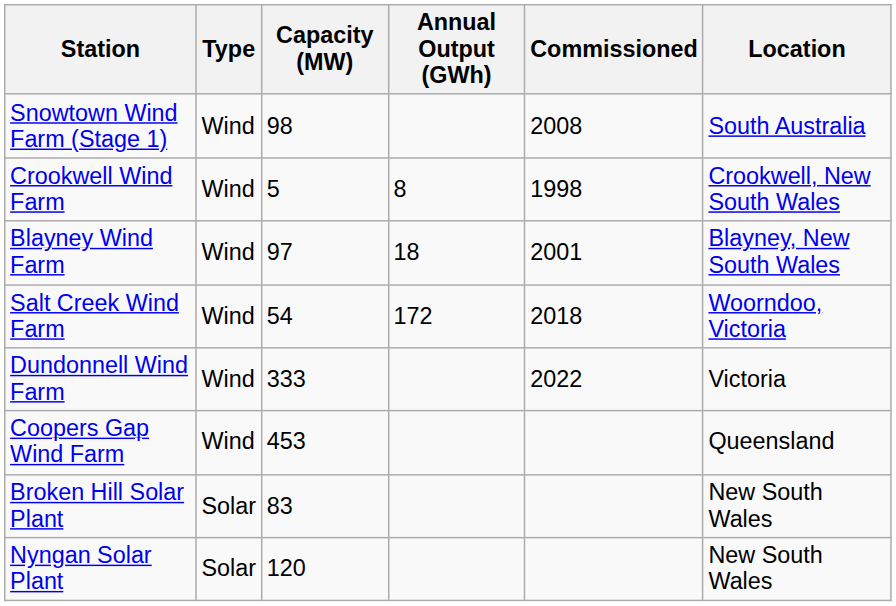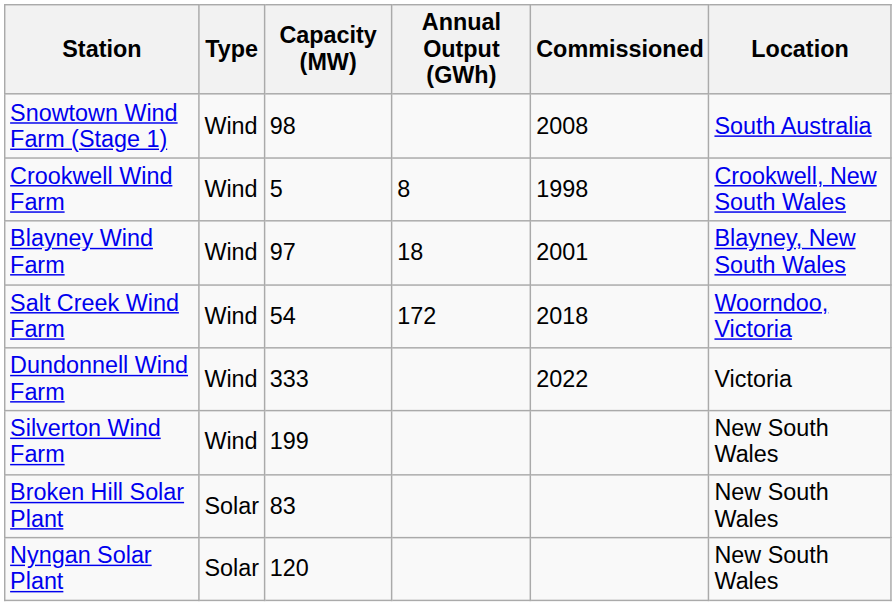 <table class="wikitable sortable" border="1">
 <tr>
 <th>Station</th>
 <th>Type</th>
 <th>Capacity (MW)</th>
 <th>Annual Output (GWh)</th>
 <th>Commissioned</th>
 <th>Location</th>
 </tr>
 <tr>
 <td><a href='#'>Snowtown Wind Farm (Stage 1)</a></td>
 <td>Wind</td>
 <td>98</td>
 <td></td>
 <td>2008</td>
 <td><a href='#'>South Australia</a></td>
 </tr>
 <tr>
 <td><a href='#'>Crookwell Wind Farm</a></td>
 <td>Wind</td>
 <td>5</td>
 <td>8</td>
 <td>1998</td>
 <td><a href='#'>Crookwell, New South Wales</a></td>
 </tr>
 <tr>
 <td><a href='#'>Blayney Wind Farm</a></td>
 <td>Wind</td>
 <td>97</td>
 <td>18</td>
 <td>2001</td>
 <td><a href='#'>Blayney, New South Wales</a></td>
 </tr>
 <tr>
 <td><a href='#'>Salt Creek Wind Farm</a></td>
 <td>Wind</td>
 <td>54</td>
 <td>172</td>
 <td>2018</td>
 <td><a href='#'>Woorndoo, Victoria</a></td>
 </tr>
 <tr>
 <td><a href='#'>Dundonnell Wind Farm</a></td>
 <td>Wind</td>
 <td>333</td>
 <td></td>
 <td>2022</td>
 <td>Victoria</td>
 </tr>
 <tr>
-<td><a href='#'>Coopers Gap Wind Farm</a></td>
+<td><a href='#'>Silverton Wind Farm</a></td>
 <td>Wind</td>
-<td>453</td>
+<td>199</td>
 <td></td>
 <td></td>
-<td>Queensland</td>
+<td>New South Wales</td>
 </tr>
 <tr>
 <td><a href='#'>Broken Hill Solar Plant</a></td>
 <td>Solar</td>
 <td>83</td>
 <td></td>
 <td></td>
 <td>New South Wales</td>
 </tr>
 <tr>
 <td><a href='#'>Nyngan Solar Plant</a></td>
 <td>Solar</td>
 <td>120</td>
 <td></td>
 <td></td>
 <td>New South Wales</td>
 </tr>
 </table>
